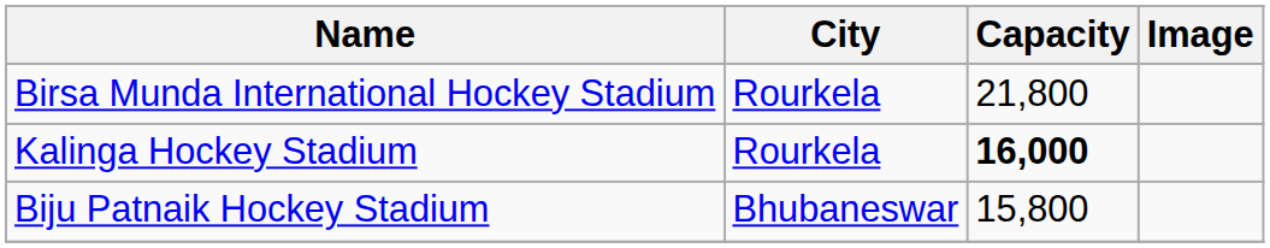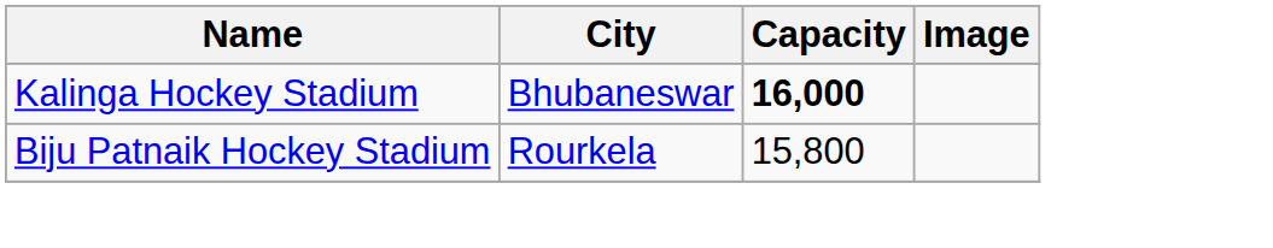 <table class="wikitable sortable collapsible">
 <tr>
 <th>Name</th>
 <th>City</th>
 <th>Capacity</th>
 <th>Image</th>
 </tr>
 <tr>
-<td><a href='#'>Birsa Munda International Hockey Stadium</a></td>
-<td><a href='#'>Rourkela</a></td>
-<td>21,800</td>
-<td></td>
-</tr>
-<tr>
 <td><a href='#'>Kalinga Hockey Stadium</a></td>
-<td><a href='#'>Rourkela</a></td>
+<td><a href='#'>Bhubaneswar</a></td>
 <td><strong>16,000</strong></td>
 <td></td>
 </tr>
 <tr>
 <td><a href='#'>Biju Patnaik Hockey Stadium</a></td>
-<td><a href='#'>Bhubaneswar</a></td>
+<td><a href='#'>Rourkela</a></td>
 <td>15,800</td>
 <td></td>
 </tr>
 <tr>
 </tr>
 </table>
